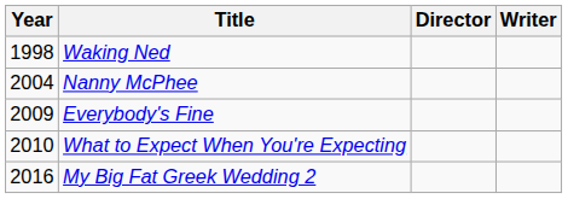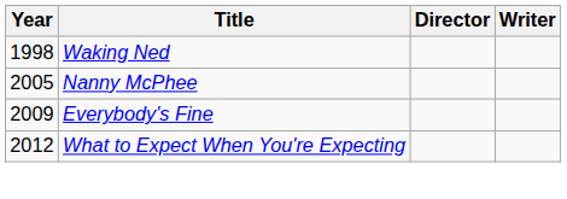 <table class="wikitable">
 <tr>
 <th>Year</th>
 <th>Title</th>
 <th>Director</th>
 <th>Writer</th>
 </tr>
 <tr>
 <td>1998</td>
 <td><em><a href='#'>Waking Ned</a></em></td>
 <td></td>
 <td></td>
 </tr>
 <tr>
-<td>2004</td>
+<td>2005</td>
 <td><em><a href='#'>Nanny McPhee</a></em></td>
 <td></td>
 <td></td>
 </tr>
 <tr>
 <td>2009</td>
 <td><em><a href='#'>Everybody's Fine</a></em></td>
 <td></td>
 <td></td>
 </tr>
 <tr>
-<td>2010</td>
+<td>2012</td>
 <td><em><a href='#'>What to Expect When You're Expecting</a></em></td>
 <td></td>
 <td></td>
 </tr>
-<tr>
-<td>2016</td>
-<td><em><a href='#'>My Big Fat Greek Wedding 2</a></em></td>
-<td></td>
-<td></td>
-</tr>
 </table>
